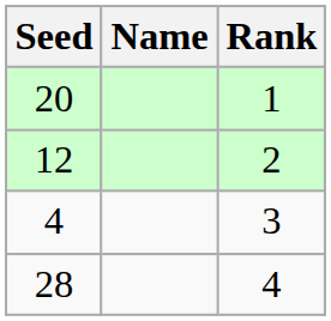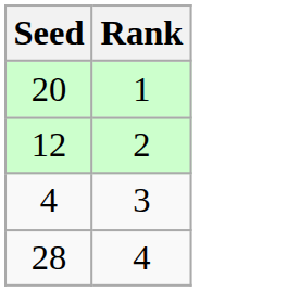 <table class="wikitable" style="text-align:center;">
 <tr>
 <th>Seed</th>
-<th>Name</th>
 <th>Rank</th>
 </tr>
 <tr bgcolor="#ccffcc">
 <td>20</td>
-<td align=left></td>
 <td>1</td>
 </tr>
 <tr bgcolor="#ccffcc">
 <td>12</td>
-<td align=left></td>
 <td>2</td>
 </tr>
 <tr>
 <td>4</td>
-<td align=left></td>
 <td>3</td>
 </tr>
 <tr>
 <td>28</td>
-<td align=left></td>
 <td>4</td>
 </tr>
 </table>
